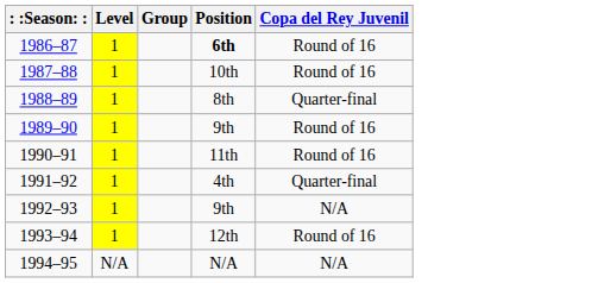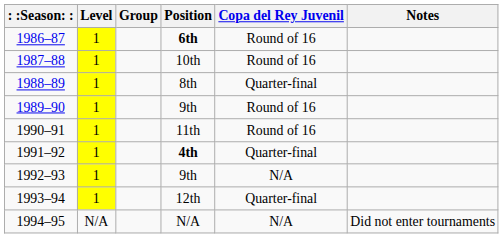 <table class="wikitable" style="text-align:center; font-size:90%">
 <tr>
 <th>: :Season: :</th>
 <th>Level</th>
 <th>Group</th>
 <th>Position</th>
 <th><a href='#'>Copa del Rey Juvenil</a></th>
+<th>Notes</th>
 </tr>
 <tr>
 <td><a href='#'>1986–87</a></td>
 <td bgcolor=#FFFF00>1</td>
 <td></td>
 <td><strong>6th</strong></td>
 <td>Round of 16</td>
+<td></td>
 </tr>
 <tr>
 <td><a href='#'>1987–88</a></td>
 <td bgcolor=#FFFF00>1</td>
 <td></td>
 <td>10th</td>
 <td>Round of 16</td>
+<td></td>
 </tr>
 <tr>
 <td><a href='#'>1988–89</a></td>
 <td bgcolor=#FFFF00>1</td>
 <td></td>
 <td>8th</td>
 <td>Quarter-final</td>
+<td></td>
 </tr>
 <tr>
 <td><a href='#'>1989–90</a></td>
 <td bgcolor=#FFFF00>1</td>
 <td></td>
 <td>9th</td>
 <td>Round of 16</td>
+<td></td>
 </tr>
 <tr>
 <td>1990–91</td>
 <td bgcolor=#FFFF00>1</td>
 <td></td>
 <td>11th</td>
 <td>Round of 16</td>
+<td></td>
 </tr>
 <tr>
 <td>1991–92</td>
 <td bgcolor=#FFFF00>1</td>
 <td></td>
-<td>4th</td>
+<td><strong>4th</strong></td>
 <td>Quarter-final</td>
+<td></td>
 </tr>
 <tr>
 <td>1992–93</td>
 <td bgcolor=#FFFF00>1</td>
 <td></td>
 <td>9th</td>
 <td>N/A</td>
+<td></td>
 </tr>
 <tr>
 <td>1993–94</td>
 <td bgcolor=#FFFF00>1</td>
 <td></td>
 <td>12th</td>
-<td>Round of 16</td>
+<td>Quarter-final</td>
+<td></td>
 </tr>
 <tr>
 <td>1994–95</td>
 <td>N/A</td>
 <td></td>
 <td>N/A</td>
 <td>N/A</td>
+<td>Did not enter tournaments</td>
 </tr>
 </table>
